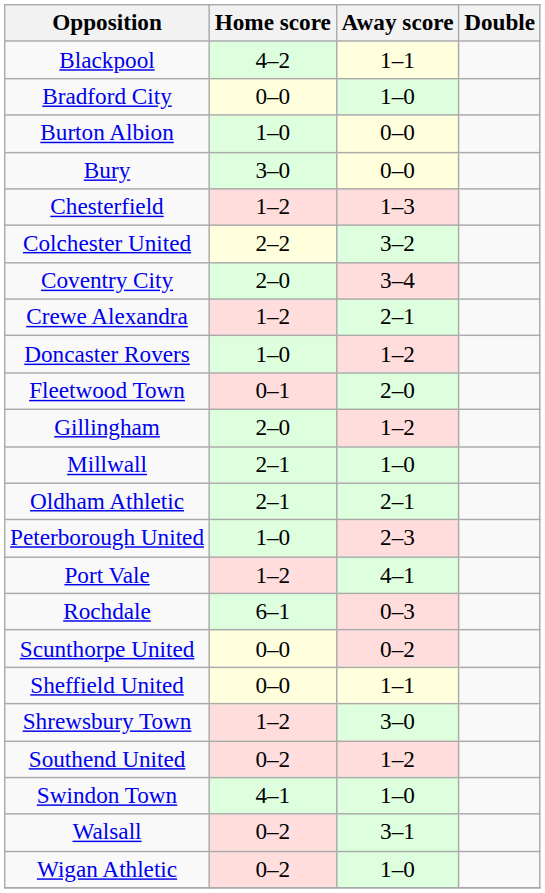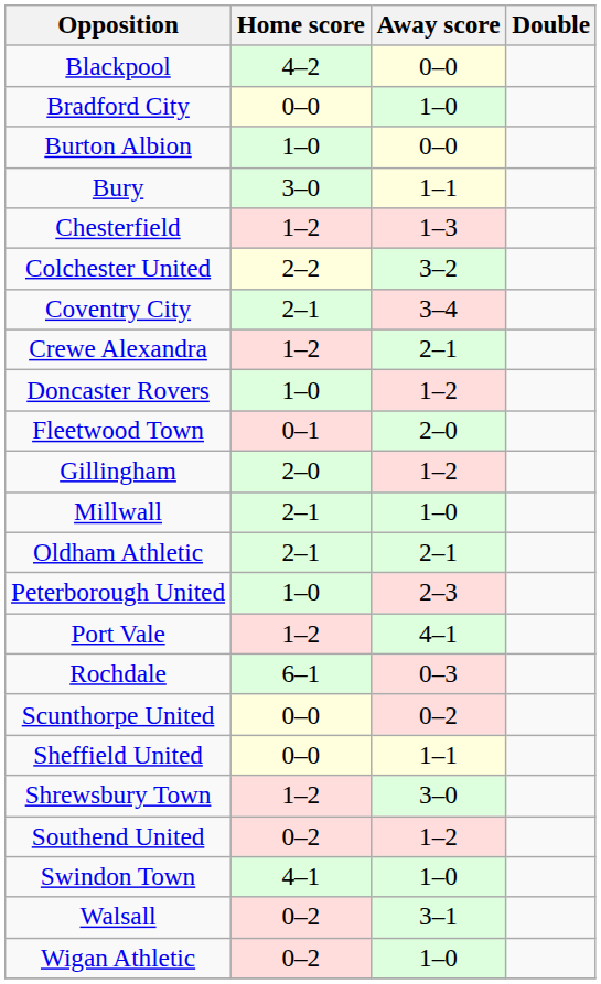 <table class="wikitable" style="text-align: center;">
 <tr>
 <th>Opposition</th>
 <th>Home score</th>
 <th>Away score</th>
 <th>Double</th>
 </tr>
 <tr>
 <td><a href='#'>Blackpool</a></td>
 <td style="background:#dfd;">4–2</td>
-<td style="background:#ffd;">1–1</td>
+<td style="background:#ffd;">0–0</td>
 <td></td>
 </tr>
 <tr>
 <td><a href='#'>Bradford City</a></td>
 <td style="background:#ffd;">0–0</td>
 <td style="background:#dfd;">1–0</td>
 <td></td>
 </tr>
 <tr>
 <td><a href='#'>Burton Albion</a></td>
 <td style="background:#dfd;">1–0</td>
 <td style="background:#ffd;">0–0</td>
 <td></td>
 </tr>
 <tr>
 <td><a href='#'>Bury</a></td>
 <td style="background:#dfd;">3–0</td>
-<td style="background:#ffd;">0–0</td>
+<td style="background:#ffd;">1–1</td>
 <td></td>
 </tr>
 <tr>
 <td><a href='#'>Chesterfield</a></td>
 <td style="background:#fdd;">1–2</td>
 <td style="background:#fdd;">1–3</td>
 <td></td>
 </tr>
 <tr>
 <td><a href='#'>Colchester United</a></td>
 <td style="background:#ffd;">2–2</td>
 <td style="background:#dfd;">3–2</td>
 <td></td>
 </tr>
 <tr>
 <td><a href='#'>Coventry City</a></td>
-<td style="background:#dfd;">2–0</td>
+<td style="background:#dfd;">2–1</td>
 <td style="background:#fdd;">3–4</td>
 <td></td>
 </tr>
 <tr>
 <td><a href='#'>Crewe Alexandra</a></td>
 <td style="background:#fdd;">1–2</td>
 <td style="background:#dfd;">2–1</td>
 <td></td>
 </tr>
 <tr>
 <td><a href='#'>Doncaster Rovers</a></td>
 <td style="background:#dfd;">1–0</td>
 <td style="background:#fdd;">1–2</td>
 <td></td>
 </tr>
 <tr>
 <td><a href='#'>Fleetwood Town</a></td>
 <td style="background:#fdd;">0–1</td>
 <td style="background:#dfd;">2–0</td>
 <td></td>
 </tr>
 <tr>
 <td><a href='#'>Gillingham</a></td>
 <td style="background:#dfd;">2–0</td>
 <td style="background:#fdd;">1–2</td>
 <td></td>
 </tr>
 <tr>
 <td><a href='#'>Millwall</a></td>
 <td style="background:#dfd;">2–1</td>
 <td style="background:#dfd;">1–0</td>
 <td></td>
 </tr>
 <tr>
 <td><a href='#'>Oldham Athletic</a></td>
 <td style="background:#dfd;">2–1</td>
 <td style="background:#dfd;">2–1</td>
 <td></td>
 </tr>
 <tr>
 <td><a href='#'>Peterborough United</a></td>
 <td style="background:#dfd;">1–0</td>
 <td style="background:#fdd;">2–3</td>
 <td></td>
 </tr>
 <tr>
 <td><a href='#'>Port Vale</a></td>
 <td style="background:#fdd;">1–2</td>
 <td style="background:#dfd;">4–1</td>
 <td></td>
 </tr>
 <tr>
 <td><a href='#'>Rochdale</a></td>
 <td style="background:#dfd;">6–1</td>
 <td style="background:#fdd;">0–3</td>
 <td></td>
 </tr>
 <tr>
 <td><a href='#'>Scunthorpe United</a></td>
 <td style="background:#ffd;">0–0</td>
 <td style="background:#fdd;">0–2</td>
 <td></td>
 </tr>
 <tr>
 <td><a href='#'>Sheffield United</a></td>
 <td style="background:#ffd;">0–0</td>
 <td style="background:#ffd;">1–1</td>
 <td></td>
 </tr>
 <tr>
 <td><a href='#'>Shrewsbury Town</a></td>
 <td style="background:#fdd;">1–2</td>
 <td style="background:#dfd;">3–0</td>
 <td></td>
 </tr>
 <tr>
 <td><a href='#'>Southend United</a></td>
 <td style="background:#fdd;">0–2</td>
 <td style="background:#fdd;">1–2</td>
 <td></td>
 </tr>
 <tr>
 <td><a href='#'>Swindon Town</a></td>
 <td style="background:#dfd;">4–1</td>
 <td style="background:#dfd;">1–0</td>
 <td></td>
 </tr>
 <tr>
 <td><a href='#'>Walsall</a></td>
 <td style="background:#fdd;">0–2</td>
 <td style="background:#dfd;">3–1</td>
 <td></td>
 </tr>
 <tr>
 <td><a href='#'>Wigan Athletic</a></td>
 <td style="background:#fdd;">0–2</td>
 <td style="background:#dfd;">1–0</td>
 <td></td>
 </tr>
 <tr>
 </tr>
 </table>
